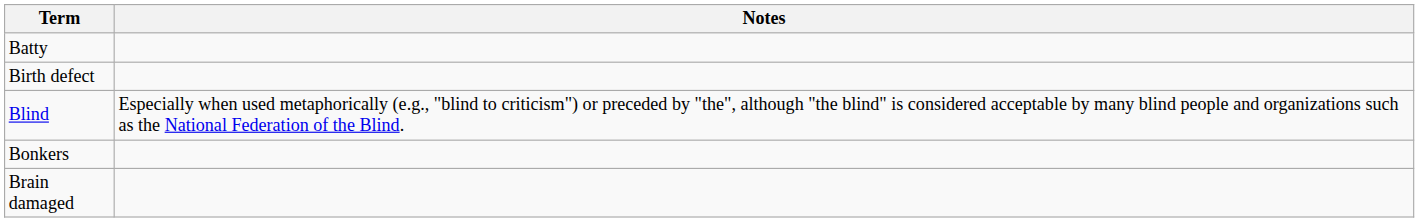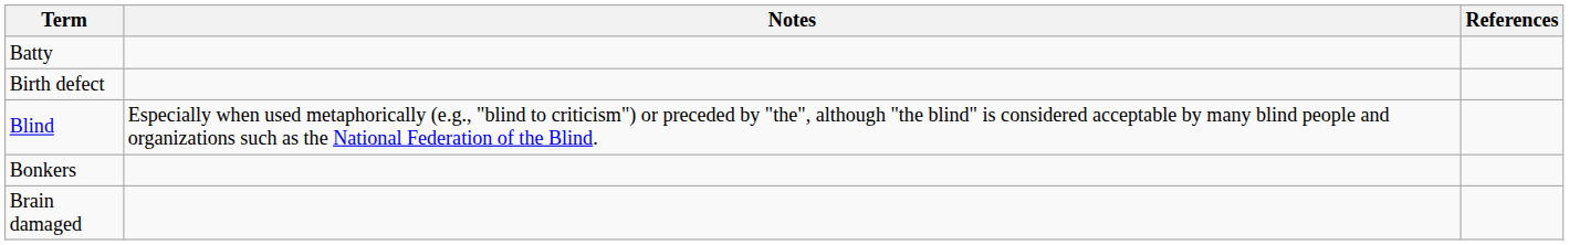 <table class="wikitable">
 <tr>
 <th>Term</th>
 <th>Notes</th>
+<th>References</th>
 </tr>
 <tr>
 <td>Batty</td>
+<td></td>
 <td></td>
 </tr>
 <tr>
 <td>Birth defect</td>
 <td></td>
+<td></td>
 </tr>
 <tr>
 <td><a href='#'>Blind</a></td>
 <td>Especially when used metaphorically (e.g., "blind to criticism") or preceded by "the", although "the blind" is considered acceptable by many blind people and organizations such as the <a href='#'>National Federation of the Blind</a>.</td>
+<td></td>
 </tr>
 <tr>
 <td>Bonkers</td>
+<td></td>
 <td></td>
 </tr>
 <tr>
 <td>Brain damaged</td>
 <td></td>
+<td></td>
 </tr>
 </table>
